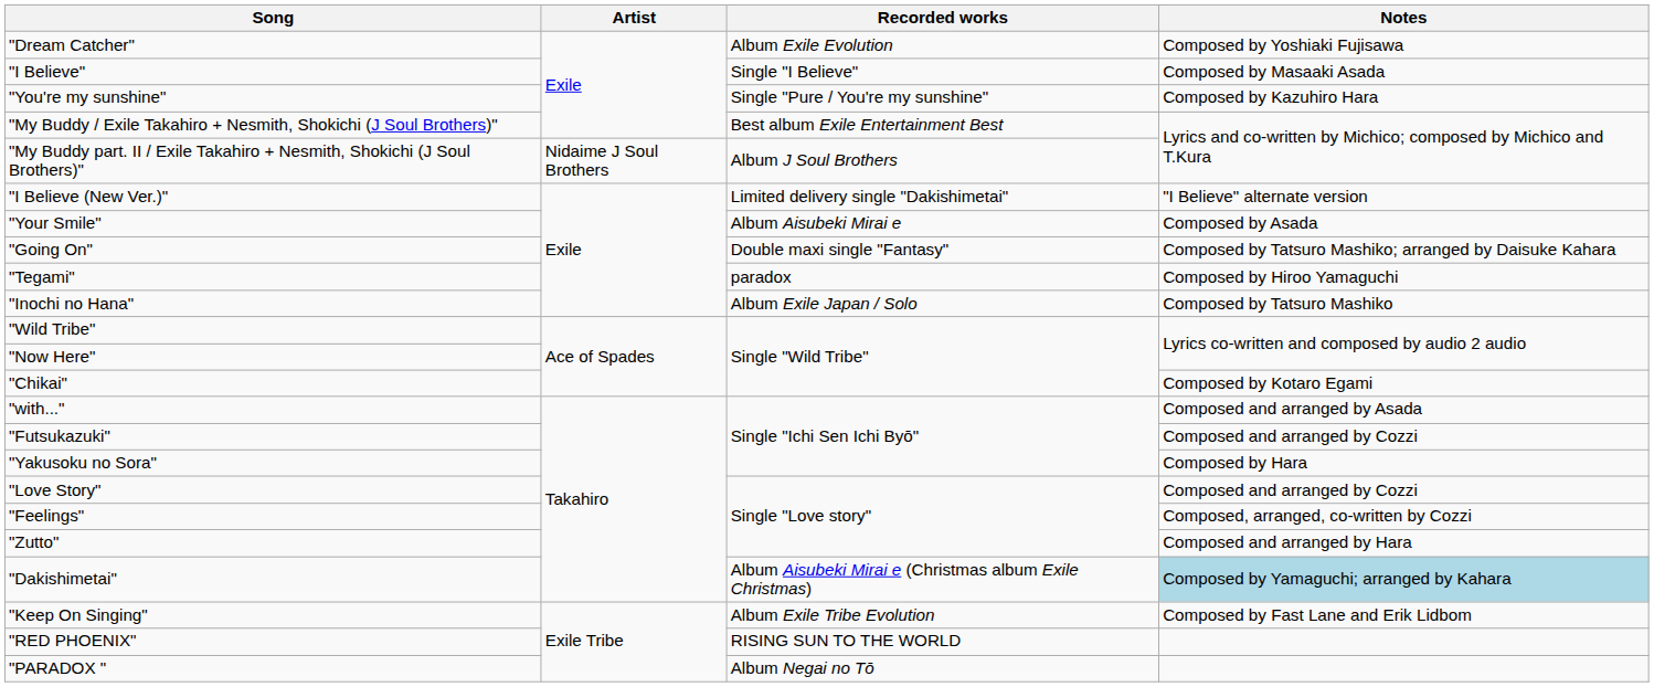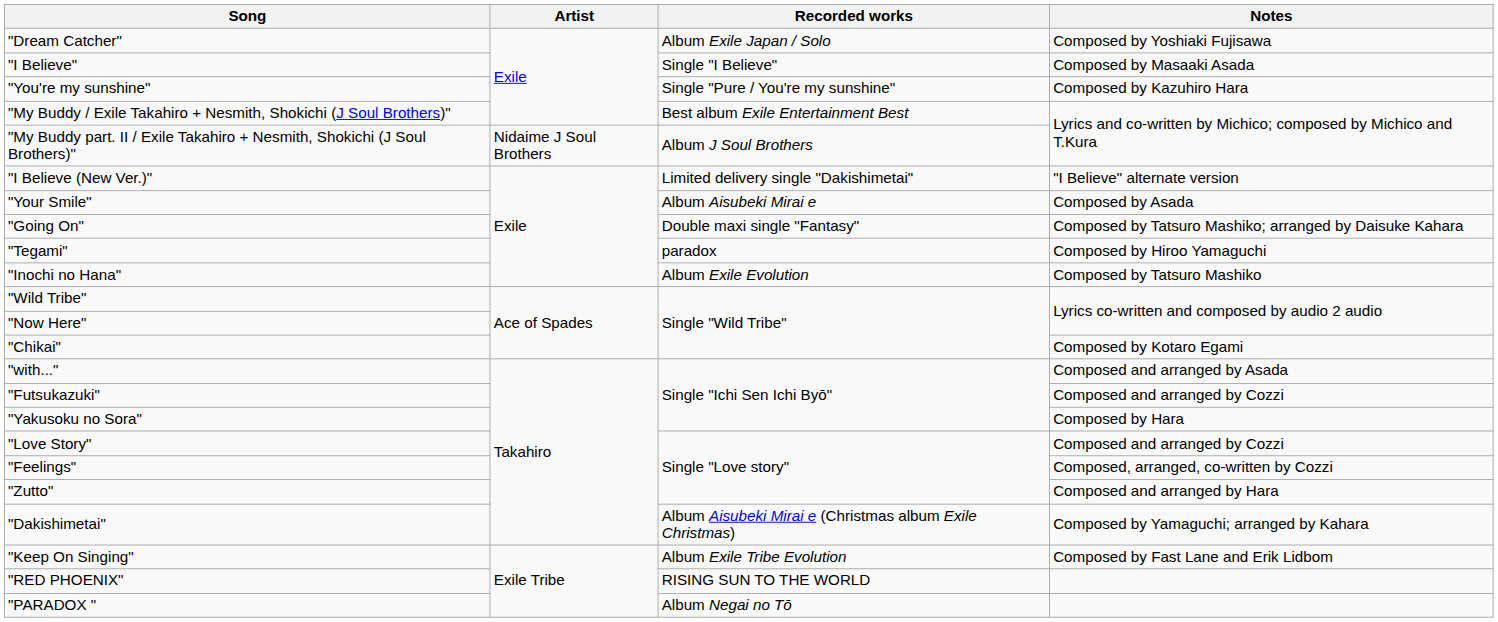 <table class="wikitable">
 <tr>
 <th>Song</th>
 <th>Artist</th>
 <th>Recorded works</th>
 <th>Notes</th>
 </tr>
 <tr>
 <td>"Dream Catcher"</td>
 <td rowspan="4"><a href='#'>Exile</a></td>
-<td>Album <em>Exile Evolution</em></td>
+<td>Album <em>Exile Japan / Solo</em></td>
 <td>Composed by Yoshiaki Fujisawa</td>
 </tr>
 <tr>
 <td>"I Believe"</td>
 <td>Single "I Believe"</td>
 <td>Composed by Masaaki Asada</td>
 </tr>
 <tr>
 <td>"You're my sunshine"</td>
 <td>Single "Pure / You're my sunshine"</td>
 <td>Composed by Kazuhiro Hara</td>
 </tr>
 <tr>
 <td>"My Buddy / Exile Takahiro + Nesmith, Shokichi (<a href='#'>J Soul Brothers</a>)"</td>
 <td>Best album <em>Exile Entertainment Best</em></td>
 <td rowspan="2">Lyrics and co-written by Michico; composed by Michico and T.Kura</td>
 </tr>
 <tr>
 <td>"My Buddy part. II / Exile Takahiro + Nesmith, Shokichi (J Soul Brothers)"</td>
 <td>Nidaime J Soul Brothers</td>
 <td>Album <em>J Soul Brothers</em></td>
 </tr>
 <tr>
 <td>"I Believe (New Ver.)"</td>
 <td rowspan="5">Exile</td>
 <td>Limited delivery single "Dakishimetai"</td>
 <td>"I Believe" alternate version</td>
 </tr>
 <tr>
 <td>"Your Smile"</td>
 <td>Album <em>Aisubeki Mirai e</em></td>
 <td>Composed by Asada</td>
 </tr>
 <tr>
 <td>"Going On"</td>
 <td>Double maxi single "Fantasy"</td>
 <td>Composed by Tatsuro Mashiko; arranged by Daisuke Kahara</td>
 </tr>
 <tr>
 <td>"Tegami"</td>
 <td>paradox</td>
 <td>Composed by Hiroo Yamaguchi</td>
 </tr>
 <tr>
 <td>"Inochi no Hana"</td>
-<td>Album <em>Exile Japan / Solo</em></td>
+<td>Album <em>Exile Evolution</em></td>
 <td>Composed by Tatsuro Mashiko</td>
 </tr>
 <tr>
 <td>"Wild Tribe"</td>
 <td rowspan="3">Ace of Spades</td>
 <td rowspan="3">Single "Wild Tribe"</td>
 <td rowspan="2">Lyrics co-written and composed by audio 2 audio</td>
 </tr>
 <tr>
 <td>"Now Here"</td>
 </tr>
 <tr>
 <td>"Chikai"</td>
 <td>Composed by Kotaro Egami</td>
 </tr>
 <tr>
 <td>"with..."</td>
 <td rowspan="7">Takahiro</td>
 <td rowspan="3">Single "Ichi Sen Ichi Byō"</td>
 <td>Composed and arranged by Asada</td>
 </tr>
 <tr>
 <td>"Futsukazuki"</td>
 <td>Composed and arranged by Cozzi</td>
 </tr>
 <tr>
 <td>"Yakusoku no Sora"</td>
 <td>Composed by Hara</td>
 </tr>
 <tr>
 <td>"Love Story"</td>
 <td rowspan="3">Single "Love story"</td>
 <td>Composed and arranged by Cozzi</td>
 </tr>
 <tr>
 <td>"Feelings"</td>
 <td>Composed, arranged, co-written by Cozzi</td>
 </tr>
 <tr>
 <td>"Zutto"</td>
 <td>Composed and arranged by Hara</td>
 </tr>
 <tr>
 <td>"Dakishimetai"</td>
 <td>Album <em><a href='#'>Aisubeki Mirai e</a></em> (Christmas album <em>Exile Christmas</em>)</td>
-<td style="background: lightblue;">Composed by Yamaguchi; arranged by Kahara</td>
+<td>Composed by Yamaguchi; arranged by Kahara</td>
 </tr>
 <tr>
 <td>"Keep On Singing"</td>
 <td rowspan="3">Exile Tribe</td>
 <td>Album <em>Exile Tribe Evolution</em></td>
 <td>Composed by Fast Lane and Erik Lidbom</td>
 </tr>
 <tr>
 <td>"RED PHOENIX"</td>
 <td>RISING SUN TO THE WORLD</td>
 <td></td>
 </tr>
 <tr>
 <td>"PARADOX "</td>
 <td>Album <em>Negai no Tō</em></td>
 <td></td>
 </tr>
 </table>
